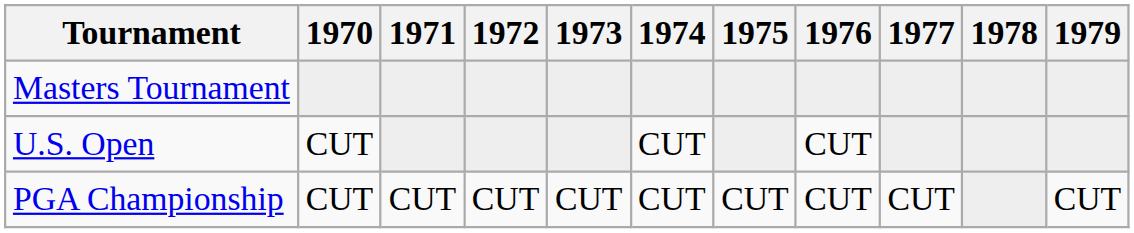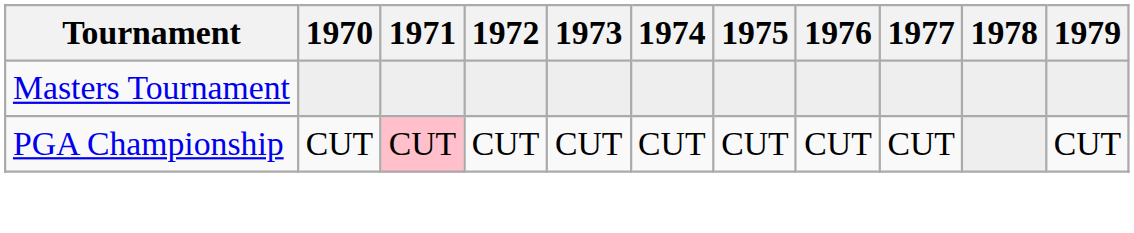 <table class="wikitable" style="font-size:95%;text-align:center;">
 <tr>
 <th>Tournament</th>
 <th>1970</th>
 <th>1971</th>
 <th>1972</th>
 <th>1973</th>
 <th>1974</th>
 <th>1975</th>
 <th>1976</th>
 <th>1977</th>
 <th>1978</th>
 <th>1979</th>
 </tr>
 <tr>
 <td align=left><a href='#'>Masters Tournament</a></td>
 <td style="background:#eeeeee;"></td>
 <td style="background:#eeeeee;"></td>
 <td style="background:#eeeeee;"></td>
 <td style="background:#eeeeee;"></td>
 <td style="background:#eeeeee;"></td>
 <td style="background:#eeeeee;"></td>
 <td style="background:#eeeeee;"></td>
 <td style="background:#eeeeee;"></td>
 <td style="background:#eeeeee;"></td>
 <td style="background:#eeeeee;"></td>
 </tr>
 <tr>
-<td align=left><a href='#'>U.S. Open</a></td>
-<td>CUT</td>
-<td style="background:#eeeeee;"></td>
-<td style="background:#eeeeee;"></td>
-<td style="background:#eeeeee;"></td>
-<td>CUT</td>
-<td style="background:#eeeeee;"></td>
-<td>CUT</td>
-<td style="background:#eeeeee;"></td>
-<td style="background:#eeeeee;"></td>
-<td style="background:#eeeeee;"></td>
-</tr>
-<tr>
 <td align=left><a href='#'>PGA Championship</a></td>
 <td>CUT</td>
-<td>CUT</td>
+<td style="background: pink;">CUT</td>
 <td>CUT</td>
 <td>CUT</td>
 <td>CUT</td>
 <td>CUT</td>
 <td>CUT</td>
 <td>CUT</td>
 <td style="background:#eeeeee;"></td>
 <td>CUT</td>
 </tr>
 </table>
